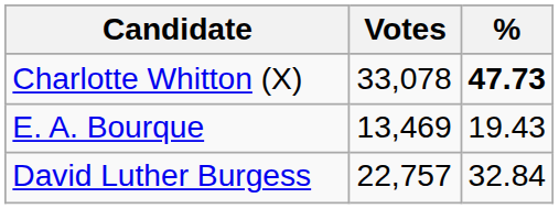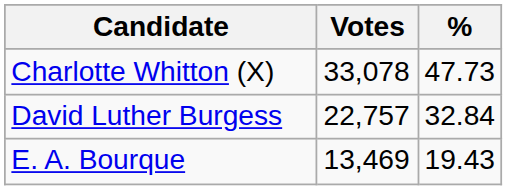 <table class="wikitable">
 <tr>
 <th style="width: 170px">Candidate</th>
 <th style="width: 50px">Votes</th>
 <th style="width: 40px">%</th>
 </tr>
 <tr>
 <td><a href='#'>Charlotte Whitton</a>  (X)</td>
 <td>33,078</td>
-<td><strong>47.73</strong></td>
+<td>47.73</td>
+</tr>
+<tr>
+<td><a href='#'>David Luther Burgess</a></td>
+<td>22,757</td>
+<td>32.84</td>
 </tr>
 <tr>
 <td><a href='#'>E. A. Bourque</a></td>
 <td>13,469</td>
 <td>19.43</td>
 </tr>
-<tr>
-<td><a href='#'>David Luther Burgess</a></td>
-<td>22,757</td>
-<td>32.84</td>
-</tr>
 </table>
